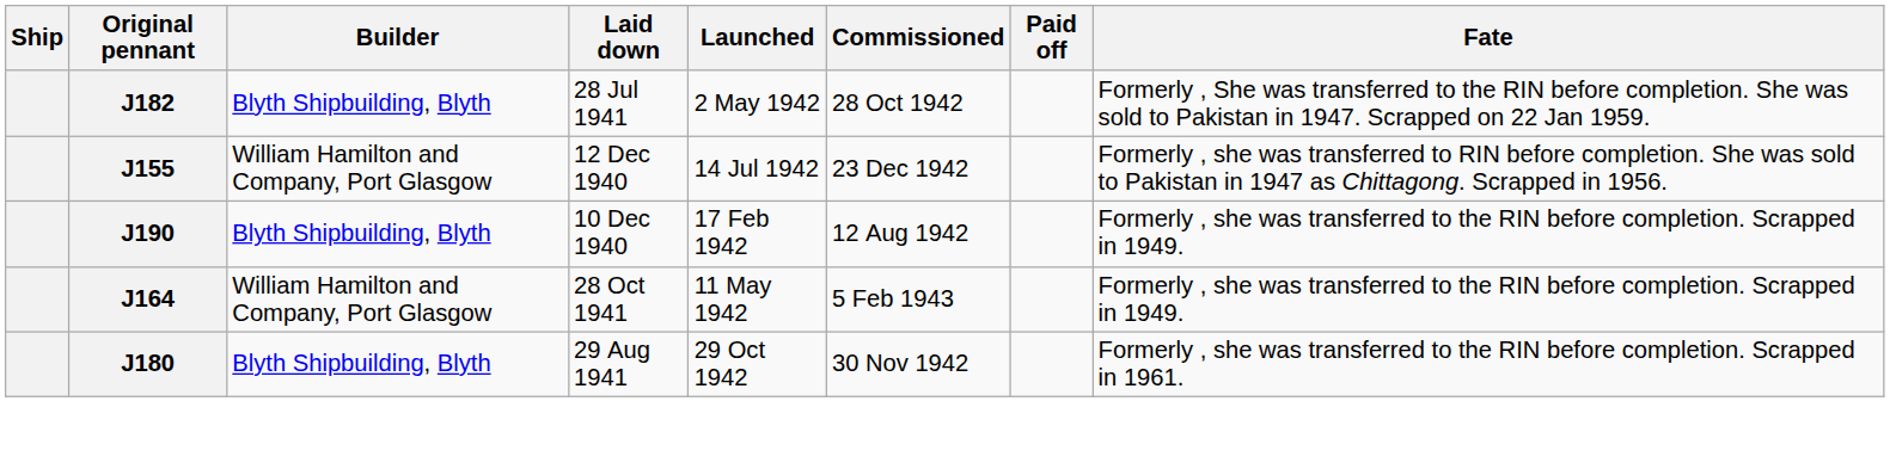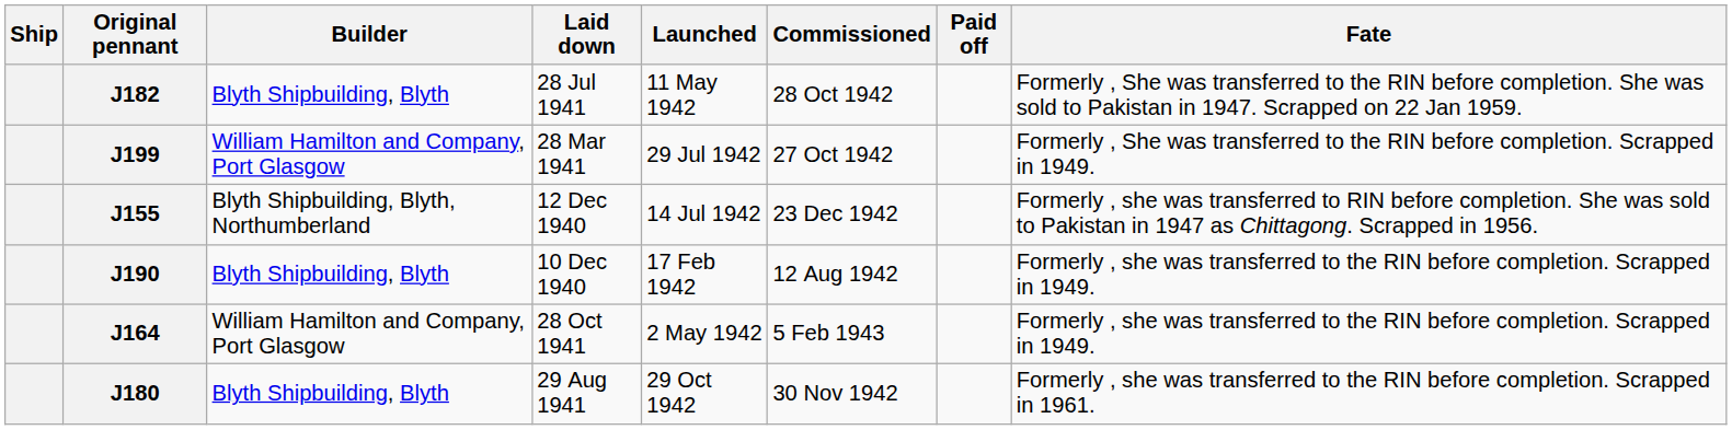 <table class="wikitable sortable plainrowheaders">
 <tr>
 <th scope="col">Ship</th>
 <th scope="col">Original pennant </th>
 <th scope="col">Builder</th>
 <th scope="col">Laid down</th>
 <th scope="col">Launched</th>
 <th scope="col">Commissioned</th>
 <th scope="col">Paid off</th>
 <th scope="col">Fate</th>
 </tr>
 <tr>
 <th scope="row"></th>
 <th scope="row">J182</th>
 <td><a href='#'>Blyth Shipbuilding</a>, <a href='#'>Blyth</a></td>
 <td>28 Jul 1941</td>
-<td>2 May 1942</td>
+<td>11 May 1942</td>
 <td>28 Oct 1942</td>
 <td></td>
 <td>Formerly , She was transferred to the RIN before completion. She was sold to Pakistan in 1947. Scrapped on 22 Jan 1959.</td>
 </tr>
 <tr>
 <th scope="row"></th>
+<th scope="row">J199</th>
+<td><a href='#'>William Hamilton and Company</a>, <a href='#'>Port Glasgow</a></td>
+<td>28 Mar 1941</td>
+<td>29 Jul 1942</td>
+<td>27 Oct 1942</td>
+<td></td>
+<td>Formerly , She was transferred to the RIN before completion. Scrapped in 1949.</td>
+</tr>
+<tr>
+<th scope="row"></th>
 <th scope="row">J155</th>
-<td>William Hamilton and Company, Port Glasgow</td>
+<td>Blyth Shipbuilding, Blyth, Northumberland</td>
 <td>12 Dec 1940</td>
 <td>14 Jul 1942</td>
 <td>23 Dec 1942</td>
 <td></td>
 <td>Formerly , she was transferred to RIN before completion. She was sold to Pakistan in 1947 as <em>Chittagong</em>. Scrapped in 1956.</td>
 </tr>
 <tr>
 <th scope="row"></th>
 <th scope="row">J190</th>
 <td><a href='#'>Blyth Shipbuilding</a>, <a href='#'>Blyth</a></td>
 <td>10 Dec 1940</td>
 <td>17 Feb 1942</td>
 <td>12 Aug 1942</td>
 <td></td>
 <td>Formerly , she was transferred to the RIN before completion. Scrapped in 1949.</td>
 </tr>
 <tr>
 <th scope="row"></th>
 <th scope="row">J164</th>
 <td>William Hamilton and Company, Port Glasgow</td>
 <td>28 Oct 1941</td>
-<td>11 May 1942</td>
+<td>2 May 1942</td>
 <td>5 Feb 1943</td>
 <td></td>
 <td>Formerly , she was transferred to the RIN before completion. Scrapped in 1949.</td>
 </tr>
 <tr>
 <th scope="row"></th>
 <th scope="row">J180</th>
 <td><a href='#'>Blyth Shipbuilding</a>, <a href='#'>Blyth</a></td>
 <td>29 Aug 1941</td>
 <td>29 Oct 1942</td>
 <td>30 Nov 1942</td>
 <td></td>
 <td>Formerly , she was transferred to the RIN before completion. Scrapped in 1961.</td>
 </tr>
 </table>
